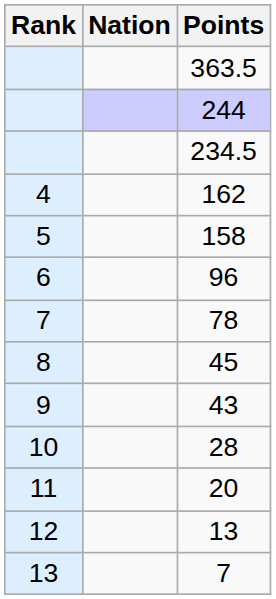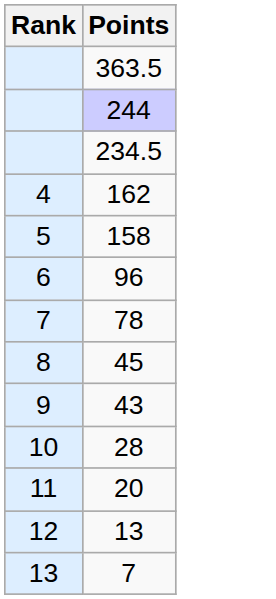 <table class="wikitable sortable" style="text-align:center">
 <tr>
 <th>Rank</th>
-<th>Nation</th>
 <th>Points</th>
 </tr>
 <tr>
 <td bgcolor = DDEEFF></td>
-<td align=left></td>
 <td>363.5</td>
 </tr>
 <tr style="background-color:#ccccff">
 <td bgcolor = DDEEFF></td>
-<td align=left></td>
 <td>244</td>
 </tr>
 <tr>
 <td bgcolor = DDEEFF></td>
-<td align=left></td>
 <td>234.5</td>
 </tr>
 <tr>
 <td bgcolor = DDEEFF>4</td>
-<td align=left></td>
 <td>162</td>
 </tr>
 <tr>
 <td bgcolor = DDEEFF>5</td>
-<td align=left></td>
 <td>158</td>
 </tr>
 <tr>
 <td bgcolor = DDEEFF>6</td>
-<td align=left></td>
 <td>96</td>
 </tr>
 <tr>
 <td bgcolor = DDEEFF>7</td>
-<td align=left></td>
 <td>78</td>
 </tr>
 <tr>
 <td bgcolor = DDEEFF>8</td>
-<td align=left></td>
 <td>45</td>
 </tr>
 <tr>
 <td bgcolor = DDEEFF>9</td>
-<td align=left></td>
 <td>43</td>
 </tr>
 <tr>
 <td bgcolor = DDEEFF>10</td>
-<td align=left></td>
 <td>28</td>
 </tr>
 <tr>
 <td bgcolor = DDEEFF>11</td>
-<td align=left></td>
 <td>20</td>
 </tr>
 <tr>
 <td bgcolor = DDEEFF>12</td>
-<td align=left></td>
 <td>13</td>
 </tr>
 <tr>
 <td bgcolor = DDEEFF>13</td>
-<td align=left></td>
 <td>7</td>
 </tr>
 </table>
